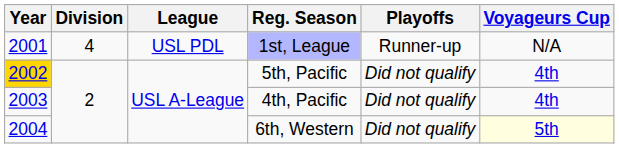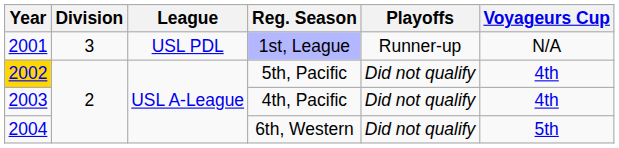 <table class="wikitable" style="text-align: center;">
 <tr>
 <th>Year</th>
 <th>Division</th>
 <th>League</th>
 <th>Reg. Season</th>
 <th>Playoffs</th>
 <th><a href='#'>Voyageurs Cup</a></th>
 </tr>
 <tr>
 <td><a href='#'>2001</a></td>
-<td>4</td>
+<td>3</td>
 <td><a href='#'>USL PDL</a></td>
 <td bgcolor="B3B7FF">1st, League</td>
 <td>Runner-up</td>
 <td>N/A</td>
 </tr>
 <tr>
 <td style="background: gold;"><a href='#'>2002</a></td>
 <td rowspan=3>2</td>
 <td rowspan=3><a href='#'>USL A-League</a></td>
 <td>5th, Pacific</td>
 <td><em>Did not qualify</em></td>
 <td><a href='#'>4th</a></td>
 </tr>
 <tr>
 <td><a href='#'>2003</a></td>
 <td>4th, Pacific</td>
 <td><em>Did not qualify</em></td>
 <td><a href='#'>4th</a></td>
 </tr>
 <tr>
 <td><a href='#'>2004</a></td>
 <td>6th, Western</td>
 <td><em>Did not qualify</em></td>
-<td style="background: lightyellow;"><a href='#'>5th</a></td>
+<td><a href='#'>5th</a></td>
 </tr>
 </table>
